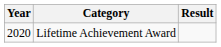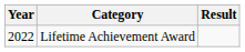 <table class="wikitable">
 <tr>
 <th>Year</th>
 <th>Category</th>
 <th>Result</th>
 </tr>
 <tr>
-<td>2020</td>
+<td>2022</td>
 <td>Lifetime Achievement Award</td>
 <td></td>
 </tr>
 </table>
